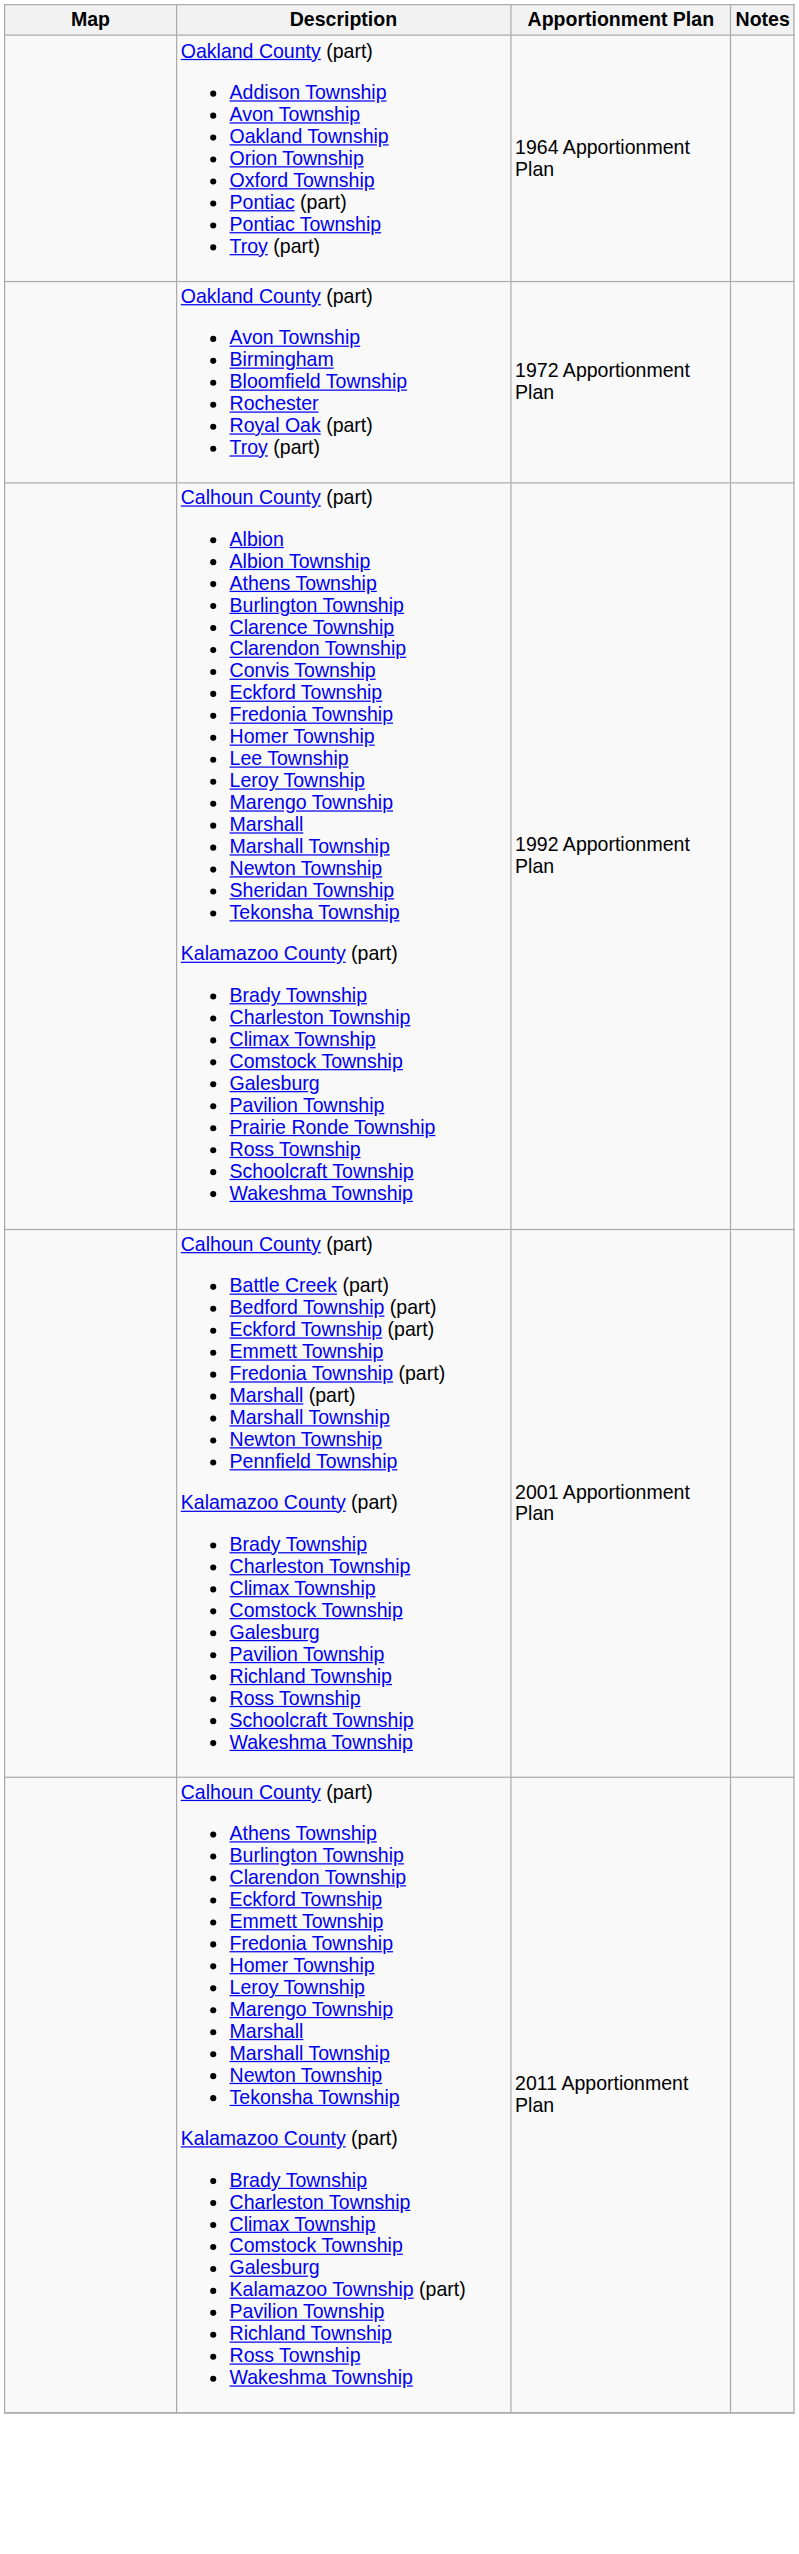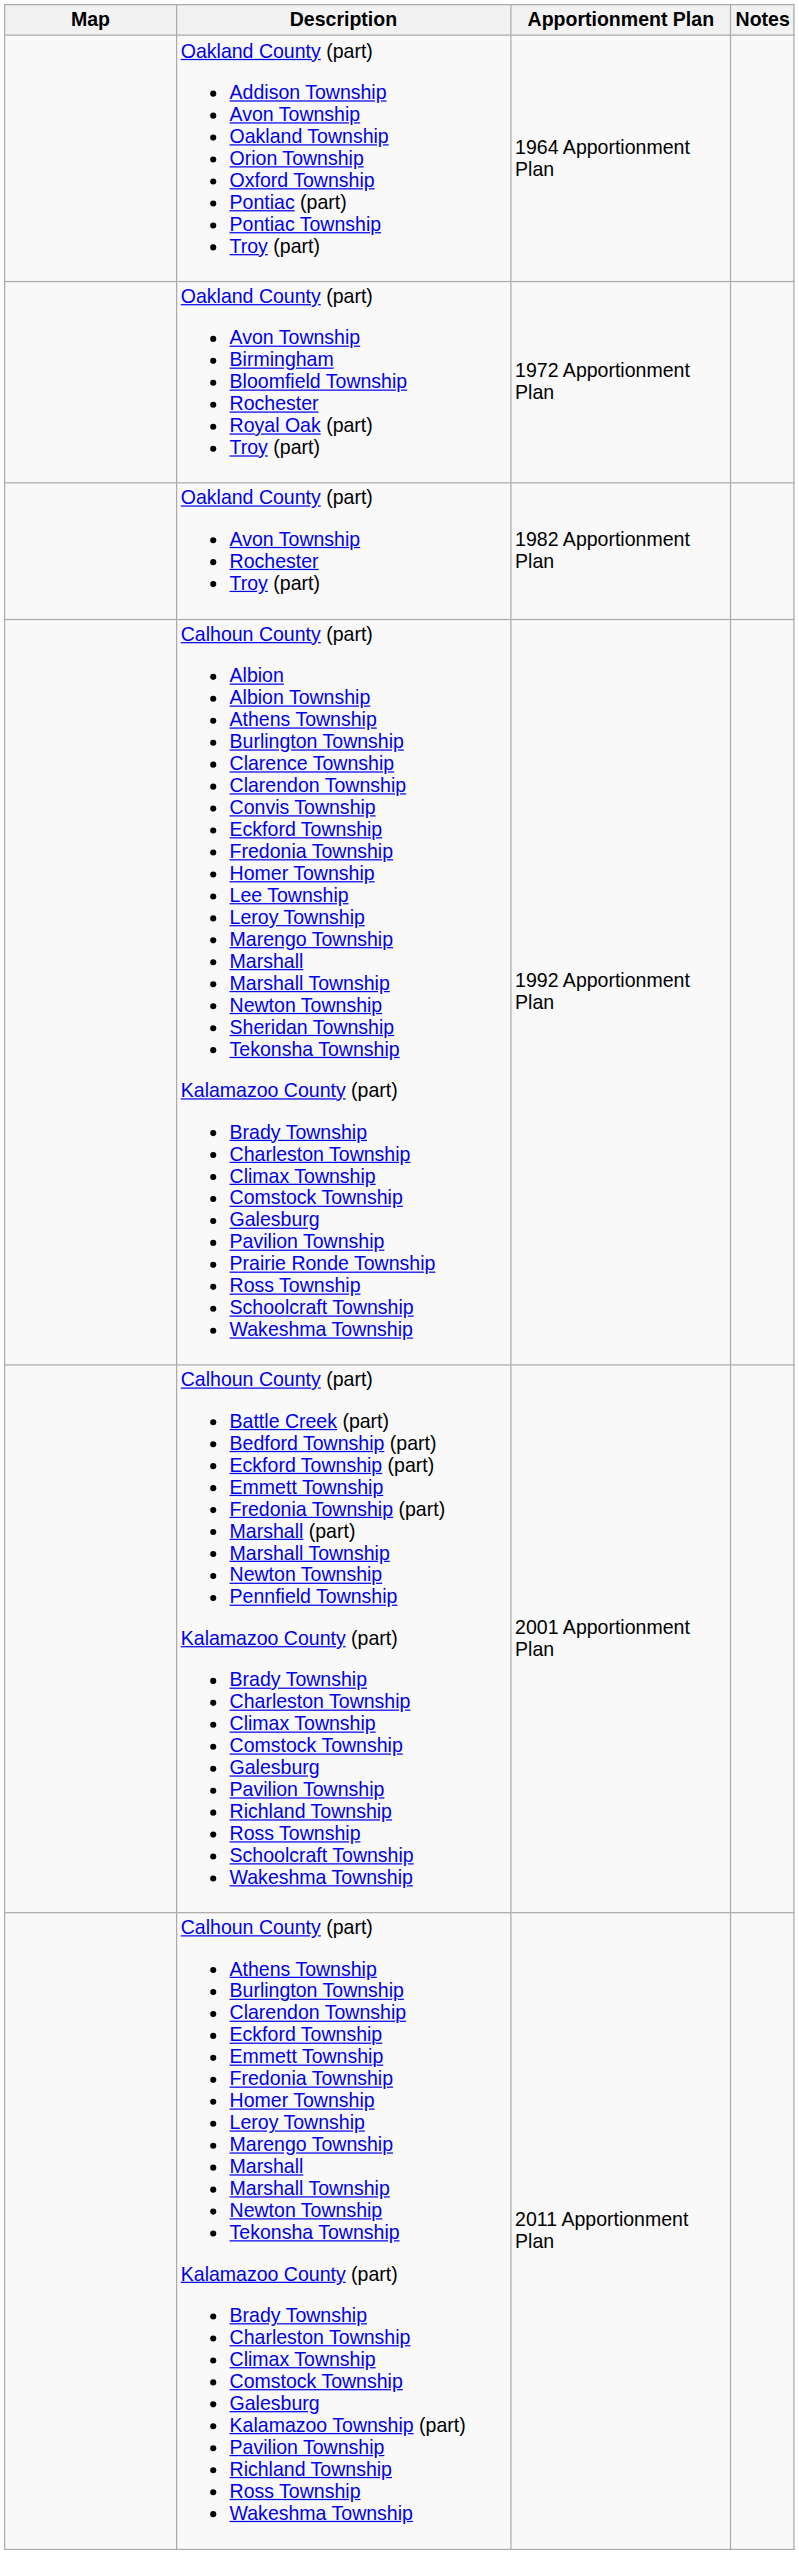 <table class="wikitable sortable">
 <tr>
 <th style="width:100pt;">Map</th>
 <th style="width:200pt;">Description</th>
 <th style="width:130pt;">Apportionment Plan</th>
 <th style="width:15pt;">Notes</th>
 </tr>
 <tr>
 <td></td>
 <td><a href='#'>Oakland County</a> (part)<br><ul><li><a href='#'>Addison Township</a></li><li><a href='#'>Avon Township</a></li><li><a href='#'>Oakland Township</a></li><li><a href='#'>Orion Township</a></li><li><a href='#'>Oxford Township</a></li><li><a href='#'>Pontiac</a> (part)</li><li><a href='#'>Pontiac Township</a></li><li><a href='#'>Troy</a> (part)</li></ul></td>
 <td>1964 Apportionment Plan</td>
 <td></td>
 </tr>
 <tr>
 <td></td>
 <td><a href='#'>Oakland County</a> (part)<br><ul><li><a href='#'>Avon Township</a></li><li><a href='#'>Birmingham</a></li><li><a href='#'>Bloomfield Township</a></li><li><a href='#'>Rochester</a></li><li><a href='#'>Royal Oak</a> (part)</li><li><a href='#'>Troy</a> (part)</li></ul></td>
 <td>1972 Apportionment Plan</td>
+<td></td>
+</tr>
+<tr>
+<td></td>
+<td><a href='#'>Oakland County</a> (part)<br><ul><li><a href='#'>Avon Township</a></li><li><a href='#'>Rochester</a></li><li><a href='#'>Troy</a> (part)</li></ul></td>
+<td>1982 Apportionment Plan</td>
 <td></td>
 </tr>
 <tr>
 <td></td>
 <td><a href='#'>Calhoun County</a> (part)<br><ul><li><a href='#'>Albion</a></li><li><a href='#'>Albion Township</a></li><li><a href='#'>Athens Township</a></li><li><a href='#'>Burlington Township</a></li><li><a href='#'>Clarence Township</a></li><li><a href='#'>Clarendon Township</a></li><li><a href='#'>Convis Township</a></li><li><a href='#'>Eckford Township</a></li><li><a href='#'>Fredonia Township</a></li><li><a href='#'>Homer Township</a></li><li><a href='#'>Lee Township</a></li><li><a href='#'>Leroy Township</a></li><li><a href='#'>Marengo Township</a></li><li><a href='#'>Marshall</a></li><li><a href='#'>Marshall Township</a></li><li><a href='#'>Newton Township</a></li><li><a href='#'>Sheridan Township</a></li><li><a href='#'>Tekonsha Township</a></li></ul><a href='#'>Kalamazoo County</a> (part)<ul><li><a href='#'>Brady Township</a></li><li><a href='#'>Charleston Township</a></li><li><a href='#'>Climax Township</a></li><li><a href='#'>Comstock Township</a></li><li><a href='#'>Galesburg</a></li><li><a href='#'>Pavilion Township</a></li><li><a href='#'>Prairie Ronde Township</a></li><li><a href='#'>Ross Township</a></li><li><a href='#'>Schoolcraft Township</a></li><li><a href='#'>Wakeshma Township</a></li></ul></td>
 <td>1992 Apportionment Plan</td>
 <td></td>
 </tr>
 <tr>
 <td></td>
 <td><a href='#'>Calhoun County</a> (part)<br><ul><li><a href='#'>Battle Creek</a> (part)</li><li><a href='#'>Bedford Township</a> (part)</li><li><a href='#'>Eckford Township</a> (part)</li><li><a href='#'>Emmett Township</a></li><li><a href='#'>Fredonia Township</a> (part)</li><li><a href='#'>Marshall</a> (part)</li><li><a href='#'>Marshall Township</a></li><li><a href='#'>Newton Township</a></li><li><a href='#'>Pennfield Township</a></li></ul><a href='#'>Kalamazoo County</a> (part)<ul><li><a href='#'>Brady Township</a></li><li><a href='#'>Charleston Township</a></li><li><a href='#'>Climax Township</a></li><li><a href='#'>Comstock Township</a></li><li><a href='#'>Galesburg</a></li><li><a href='#'>Pavilion Township</a></li><li><a href='#'>Richland Township</a></li><li><a href='#'>Ross Township</a></li><li><a href='#'>Schoolcraft Township</a></li><li><a href='#'>Wakeshma Township</a></li></ul></td>
 <td>2001 Apportionment Plan</td>
 <td></td>
 </tr>
 <tr>
 <td></td>
 <td><a href='#'>Calhoun County</a> (part)<br><ul><li><a href='#'>Athens Township</a></li><li><a href='#'>Burlington Township</a></li><li><a href='#'>Clarendon Township</a></li><li><a href='#'>Eckford Township</a></li><li><a href='#'>Emmett Township</a></li><li><a href='#'>Fredonia Township</a></li><li><a href='#'>Homer Township</a></li><li><a href='#'>Leroy Township</a></li><li><a href='#'>Marengo Township</a></li><li><a href='#'>Marshall</a></li><li><a href='#'>Marshall Township</a></li><li><a href='#'>Newton Township</a></li><li><a href='#'>Tekonsha Township</a></li></ul><a href='#'>Kalamazoo County</a> (part)<ul><li><a href='#'>Brady Township</a></li><li><a href='#'>Charleston Township</a></li><li><a href='#'>Climax Township</a></li><li><a href='#'>Comstock Township</a></li><li><a href='#'>Galesburg</a></li><li><a href='#'>Kalamazoo Township</a> (part)</li><li><a href='#'>Pavilion Township</a></li><li><a href='#'>Richland Township</a></li><li><a href='#'>Ross Township</a></li><li><a href='#'>Wakeshma Township</a></li></ul></td>
 <td>2011 Apportionment Plan</td>
 <td></td>
 </tr>
 <tr>
 </tr>
 </table>
